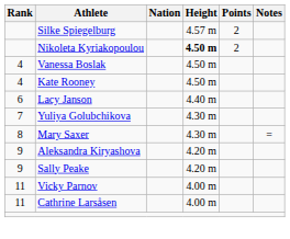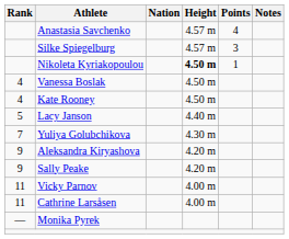 <table class="wikitable mw-datatable sortable" style="text-align:center;">
 <tr>
 <th>Rank</th>
 <th>Athlete</th>
 <th>Nation</th>
 <th>Height</th>
 <th>Points</th>
 <th>Notes</th>
 </tr>
 <tr>
 <td></td>
+<td align=left><a href='#'>Anastasia Savchenko</a></td>
+<td align=left></td>
+<td>4.57 m</td>
+<td>4</td>
+<td></td>
+</tr>
+<tr>
+<td></td>
 <td align=left><a href='#'>Silke Spiegelburg</a></td>
 <td align=left></td>
 <td>4.57 m</td>
-<td>2</td>
+<td>3</td>
 <td></td>
 </tr>
 <tr>
 <td></td>
 <td align=left><a href='#'>Nikoleta Kyriakopoulou</a></td>
 <td align=left></td>
 <td><strong>4.50 m</strong></td>
-<td>2</td>
+<td>1</td>
 <td></td>
 </tr>
 <tr>
 <td>4</td>
 <td align=left><a href='#'>Vanessa Boslak</a></td>
 <td align=left></td>
 <td>4.50 m</td>
 <td></td>
 <td></td>
 </tr>
 <tr>
 <td>4</td>
 <td align=left><a href='#'>Kate Rooney</a></td>
 <td align=left></td>
 <td>4.50 m</td>
 <td></td>
 <td></td>
 </tr>
 <tr>
-<td>6</td>
+<td>5</td>
 <td align=left><a href='#'>Lacy Janson</a></td>
 <td align=left></td>
 <td>4.40 m</td>
 <td></td>
 <td></td>
 </tr>
 <tr>
 <td>7</td>
 <td align=left><a href='#'>Yuliya Golubchikova</a></td>
 <td align=left></td>
 <td>4.30 m</td>
 <td></td>
 <td></td>
-</tr>
-<tr>
-<td>8</td>
-<td align=left><a href='#'>Mary Saxer</a></td>
-<td align=left></td>
-<td>4.30 m</td>
-<td></td>
-<td>=</td>
 </tr>
 <tr>
 <td>9</td>
 <td align=left><a href='#'>Aleksandra Kiryashova</a></td>
 <td align=left></td>
 <td>4.20 m</td>
 <td></td>
 <td></td>
 </tr>
 <tr>
 <td>9</td>
 <td align=left><a href='#'>Sally Peake</a></td>
 <td align=left></td>
 <td>4.20 m</td>
 <td></td>
 <td></td>
 </tr>
 <tr>
 <td>11</td>
 <td align=left><a href='#'>Vicky Parnov</a></td>
 <td align=left></td>
 <td>4.00 m</td>
 <td></td>
 <td></td>
 </tr>
 <tr>
 <td>11</td>
 <td align=left><a href='#'>Cathrine Larsåsen</a></td>
 <td align=left></td>
 <td>4.00 m</td>
 <td></td>
 <td></td>
 </tr>
+<tr>
+<td>—</td>
+<td align=left><a href='#'>Monika Pyrek</a></td>
+<td align=left></td>
+<td></td>
+<td></td>
+<td></td>
+</tr>
 <tr class="sortbottom">
 <td colspan=6></td>
 </tr>
 </table>
